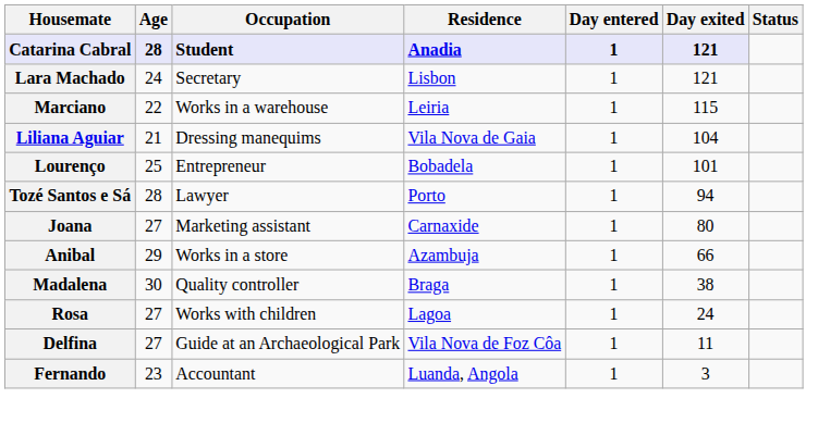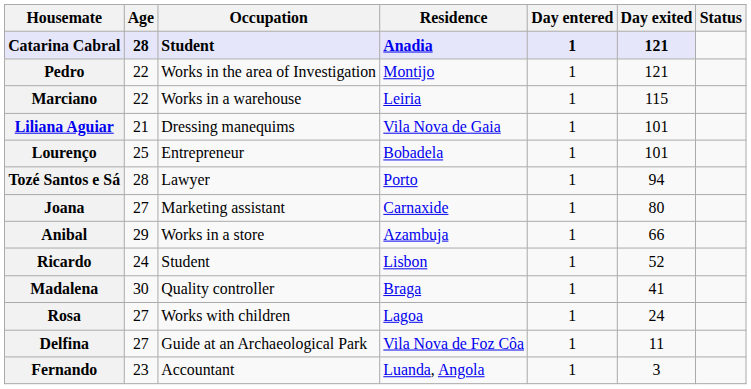 <table class="wikitable sortable" style="text-align: left; line-height:20px; width:auto">
 <tr>
 <th>Housemate</th>
 <th>Age</th>
 <th>Occupation</th>
 <th>Residence</th>
 <th>Day entered</th>
 <th>Day exited</th>
 <th>Status</th>
 </tr>
 <tr>
 <td style="text-align: center" bgcolor="E6E6FA"><strong>Catarina Cabral</strong></td>
 <td style="text-align: center" bgcolor="E6E6FA"><strong>28</strong></td>
 <td bgcolor="E6E6FA"><strong>Student</strong></td>
 <td bgcolor="E6E6FA"><strong><a href='#'>Anadia</a></strong></td>
 <td style="text-align: center" bgcolor="E6E6FA"><strong>1</strong></td>
 <td style="text-align: center" bgcolor="E6E6FA"><strong>121</strong></td>
 <td></td>
 </tr>
 <tr>
-<th>Lara Machado</th>
-<td style="text-align: center">24</td>
-<td>Secretary</td>
-<td><a href='#'>Lisbon</a></td>
+<th>Pedro</th>
+<td style="text-align: center">22</td>
+<td>Works in the area of Investigation</td>
+<td><a href='#'>Montijo</a></td>
 <td style="text-align: center">1</td>
 <td style="text-align: center">121</td>
 <td></td>
 </tr>
 <tr>
 <th>Marciano</th>
 <td style="text-align: center">22</td>
 <td>Works in a warehouse</td>
 <td><a href='#'>Leiria</a></td>
 <td style="text-align: center">1</td>
 <td style="text-align: center">115</td>
 <td></td>
 </tr>
 <tr>
 <th><a href='#'>Liliana Aguiar</a></th>
 <td style="text-align: center">21</td>
 <td>Dressing manequims</td>
 <td><a href='#'>Vila Nova de Gaia</a></td>
 <td style="text-align: center">1</td>
-<td style="text-align: center">104</td>
+<td style="text-align: center">101</td>
 <td></td>
 </tr>
 <tr>
 <th>Lourenço</th>
 <td style="text-align: center">25</td>
 <td>Entrepreneur</td>
 <td><a href='#'>Bobadela</a></td>
 <td style="text-align: center">1</td>
 <td style="text-align: center">101</td>
 <td></td>
 </tr>
 <tr>
 <th>Tozé Santos e Sá</th>
 <td style="text-align: center">28</td>
 <td>Lawyer</td>
 <td><a href='#'>Porto</a></td>
 <td style="text-align: center">1</td>
 <td style="text-align: center">94</td>
 <td></td>
 </tr>
 <tr>
 <th>Joana</th>
 <td style="text-align: center">27</td>
 <td>Marketing assistant</td>
 <td><a href='#'>Carnaxide</a></td>
 <td style="text-align: center">1</td>
 <td style="text-align: center">80</td>
 <td></td>
 </tr>
 <tr>
 <th>Anibal</th>
 <td style="text-align: center">29</td>
 <td>Works in a store</td>
 <td><a href='#'>Azambuja</a></td>
 <td style="text-align: center">1</td>
 <td style="text-align: center">66</td>
 <td></td>
 </tr>
 <tr>
+<th>Ricardo</th>
+<td style="text-align: center">24</td>
+<td>Student</td>
+<td><a href='#'>Lisbon</a></td>
+<td style="text-align: center">1</td>
+<td style="text-align: center">52</td>
+<td></td>
+</tr>
+<tr>
 <th>Madalena</th>
 <td style="text-align: center">30</td>
 <td>Quality controller</td>
 <td><a href='#'>Braga</a></td>
 <td style="text-align: center">1</td>
-<td style="text-align: center">38</td>
+<td style="text-align: center">41</td>
 <td></td>
 </tr>
 <tr>
 <th>Rosa</th>
 <td style="text-align: center">27</td>
 <td>Works with children</td>
 <td><a href='#'>Lagoa</a></td>
 <td style="text-align: center">1</td>
 <td style="text-align: center">24</td>
 <td></td>
 </tr>
 <tr>
 <th>Delfina</th>
 <td style="text-align: center">27</td>
 <td>Guide at an Archaeological Park</td>
 <td><a href='#'>Vila Nova de Foz Côa</a></td>
 <td style="text-align: center">1</td>
 <td style="text-align: center">11</td>
 <td></td>
 </tr>
 <tr>
 <th>Fernando</th>
 <td style="text-align: center">23</td>
 <td>Accountant</td>
 <td><a href='#'>Luanda</a>, <a href='#'>Angola</a></td>
 <td style="text-align: center">1</td>
 <td style="text-align: center">3</td>
 <td></td>
 </tr>
 </table>
